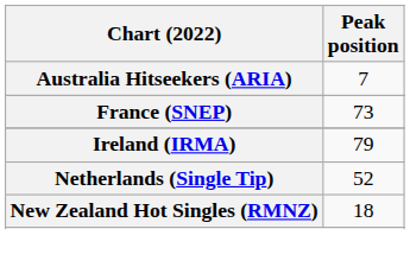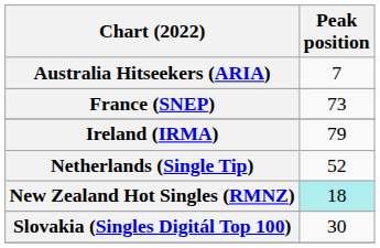 <table class="wikitable sortable plainrowheaders" style="text-align:center">
 <tr>
 <th scope="col">Chart (2022)</th>
 <th scope="col">Peak<br>position</th>
 </tr>
 <tr>
 <th scope="row">Australia Hitseekers (<a href='#'>ARIA</a>)</th>
 <td>7</td>
 </tr>
 <tr>
 </tr>
 <tr>
 </tr>
 <tr>
 </tr>
 <tr>
 <th scope="row">France (<a href='#'>SNEP</a>)</th>
 <td>73</td>
 </tr>
 <tr>
 </tr>
 <tr>
 </tr>
 <tr>
 </tr>
 <tr>
 <th scope="row">Ireland (<a href='#'>IRMA</a>)</th>
 <td>79</td>
 </tr>
 <tr>
 <th scope="row">Netherlands (<a href='#'>Single Tip</a>)</th>
 <td>52</td>
 </tr>
 <tr>
 <th scope="row">New Zealand Hot Singles (<a href='#'>RMNZ</a>)</th>
-<td>18</td>
+<td style="background: paleturquoise;">18</td>
 </tr>
 <tr>
+</tr>
+<tr>
+<th scope="row">Slovakia (<a href='#'>Singles Digitál Top 100</a>)</th>
+<td>30</td>
 </tr>
 <tr>
 </tr>
 <tr>
 </tr>
 <tr>
 </tr>
 <tr>
 </tr>
 </table>
